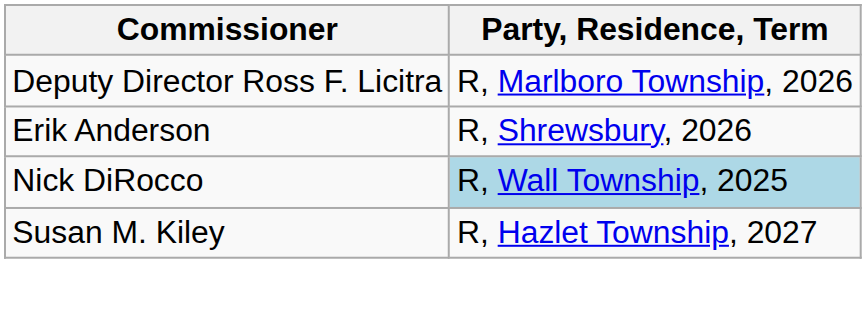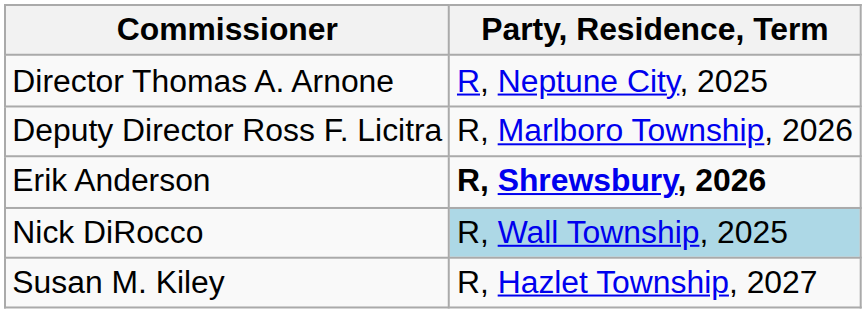 <table class="wikitable sortable">
 <tr>
 <th>Commissioner</th>
 <th>Party, Residence, Term</th>
+</tr>
+<tr>
+<td>Director Thomas A. Arnone</td>
+<td><a href='#'>R</a>, <a href='#'>Neptune City</a>, 2025</td>
 </tr>
 <tr>
 <td>Deputy Director Ross F. Licitra</td>
 <td>R, <a href='#'>Marlboro Township</a>, 2026</td>
 </tr>
 <tr>
 <td>Erik Anderson</td>
-<td>R, <a href='#'>Shrewsbury</a>, 2026</td>
+<td><strong>R, <a href='#'>Shrewsbury</a>, 2026</strong></td>
 </tr>
 <tr>
 <td>Nick DiRocco</td>
 <td style="background: lightblue;">R, <a href='#'>Wall Township</a>, 2025</td>
 </tr>
 <tr>
 <td>Susan M. Kiley</td>
 <td>R, <a href='#'>Hazlet Township</a>, 2027</td>
 </tr>
 </table>
